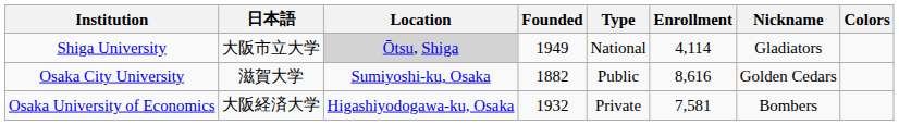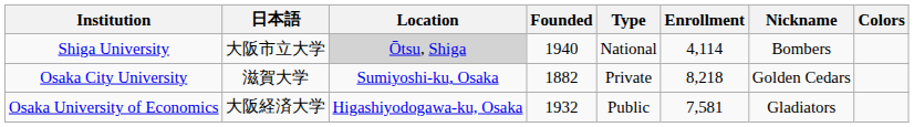 <table class="wikitable sortable" style="text-align: center;">
 <tr>
 <th>Institution</th>
 <th>日本語</th>
 <th>Location</th>
 <th>Founded</th>
 <th>Type</th>
 <th>Enrollment</th>
 <th>Nickname</th>
 <th>Colors</th>
 </tr>
 <tr>
 <td><a href='#'>Shiga University</a></td>
 <td>大阪市立大学</td>
 <td style="background: lightgrey;"><a href='#'>Ōtsu</a>, <a href='#'>Shiga</a></td>
-<td>1949</td>
+<td>1940</td>
 <td>National</td>
 <td>4,114</td>
-<td>Gladiators</td>
+<td>Bombers</td>
 <td></td>
 </tr>
 <tr>
 <td><a href='#'>Osaka City University</a></td>
 <td>滋賀大学</td>
 <td><a href='#'>Sumiyoshi-ku, Osaka</a></td>
 <td>1882</td>
-<td>Public</td>
-<td>8,616</td>
+<td>Private</td>
+<td>8,218</td>
 <td>Golden Cedars</td>
 <td></td>
 </tr>
 <tr>
 <td><a href='#'>Osaka University of Economics</a></td>
 <td>大阪経済大学</td>
 <td><a href='#'>Higashiyodogawa-ku, Osaka</a></td>
 <td>1932</td>
-<td>Private</td>
+<td>Public</td>
 <td>7,581</td>
-<td>Bombers</td>
+<td>Gladiators</td>
 <td></td>
 </tr>
 </table>
